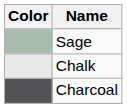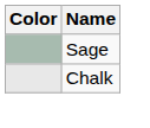 <table class="wikitable">
 <tr>
 <th>Color</th>
 <th>Name</th>
 </tr>
 <tr>
 <td bgcolor="a7bbaf"></td>
 <td>Sage</td>
 </tr>
 <tr>
 <td bgcolor="e8e8e8"></td>
 <td>Chalk</td>
 </tr>
-<tr>
-<td bgcolor=" 535355 "></td>
-<td>Charcoal</td>
-</tr>
 </table>
